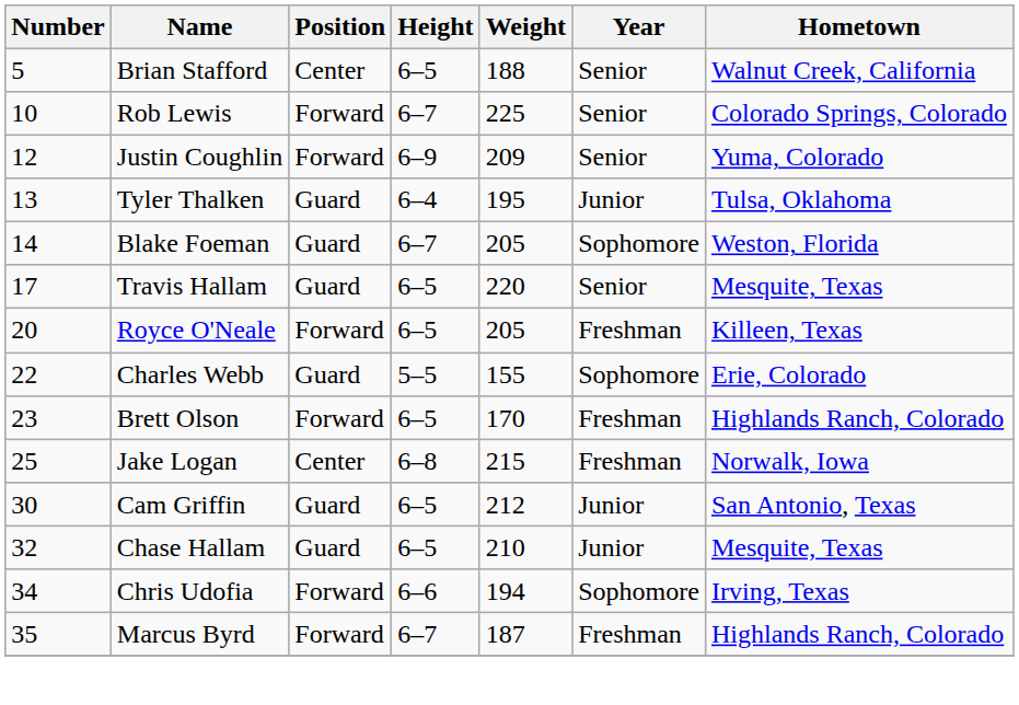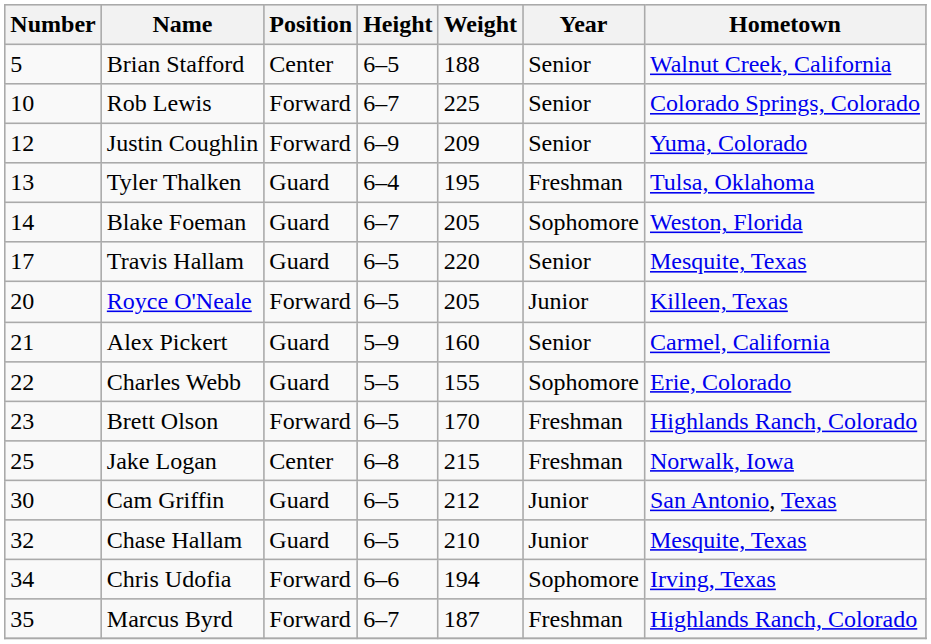 <table class="wikitable" style="font-size: 95%;">
 <tr>
 <th>Number</th>
 <th>Name</th>
 <th>Position</th>
 <th>Height</th>
 <th>Weight</th>
 <th>Year</th>
 <th>Hometown</th>
 </tr>
 <tr>
 <td>5</td>
 <td>Brian Stafford</td>
 <td>Center</td>
 <td>6–5</td>
 <td>188</td>
 <td>Senior</td>
 <td><a href='#'>Walnut Creek, California</a></td>
 </tr>
 <tr>
 <td>10</td>
 <td>Rob Lewis</td>
 <td>Forward</td>
 <td>6–7</td>
 <td>225</td>
 <td>Senior</td>
 <td><a href='#'>Colorado Springs, Colorado</a></td>
 </tr>
 <tr>
 <td>12</td>
 <td>Justin Coughlin</td>
 <td>Forward</td>
 <td>6–9</td>
 <td>209</td>
 <td>Senior</td>
 <td><a href='#'>Yuma, Colorado</a></td>
 </tr>
 <tr>
 <td>13</td>
 <td>Tyler Thalken</td>
 <td>Guard</td>
 <td>6–4</td>
 <td>195</td>
-<td>Junior</td>
+<td>Freshman</td>
 <td><a href='#'>Tulsa, Oklahoma</a></td>
 </tr>
 <tr>
 <td>14</td>
 <td>Blake Foeman</td>
 <td>Guard</td>
 <td>6–7</td>
 <td>205</td>
 <td>Sophomore</td>
 <td><a href='#'>Weston, Florida</a></td>
 </tr>
 <tr>
 <td>17</td>
 <td>Travis Hallam</td>
 <td>Guard</td>
 <td>6–5</td>
 <td>220</td>
 <td>Senior</td>
 <td><a href='#'>Mesquite, Texas</a></td>
 </tr>
 <tr>
 <td>20</td>
 <td><a href='#'>Royce O'Neale</a></td>
 <td>Forward</td>
 <td>6–5</td>
 <td>205</td>
-<td>Freshman</td>
+<td>Junior</td>
 <td><a href='#'>Killeen, Texas</a></td>
+</tr>
+<tr>
+<td>21</td>
+<td>Alex Pickert</td>
+<td>Guard</td>
+<td>5–9</td>
+<td>160</td>
+<td>Senior</td>
+<td><a href='#'>Carmel, California</a></td>
 </tr>
 <tr>
 <td>22</td>
 <td>Charles Webb</td>
 <td>Guard</td>
 <td>5–5</td>
 <td>155</td>
 <td>Sophomore</td>
 <td><a href='#'>Erie, Colorado</a></td>
 </tr>
 <tr>
 <td>23</td>
 <td>Brett Olson</td>
 <td>Forward</td>
 <td>6–5</td>
 <td>170</td>
 <td>Freshman</td>
 <td><a href='#'>Highlands Ranch, Colorado</a></td>
 </tr>
 <tr>
 <td>25</td>
 <td>Jake Logan</td>
 <td>Center</td>
 <td>6–8</td>
 <td>215</td>
 <td>Freshman</td>
 <td><a href='#'>Norwalk, Iowa</a></td>
 </tr>
 <tr>
 <td>30</td>
 <td>Cam Griffin</td>
 <td>Guard</td>
 <td>6–5</td>
 <td>212</td>
 <td>Junior</td>
 <td><a href='#'>San Antonio</a>, <a href='#'>Texas</a></td>
 </tr>
 <tr>
 <td>32</td>
 <td>Chase Hallam</td>
 <td>Guard</td>
 <td>6–5</td>
 <td>210</td>
 <td>Junior</td>
 <td><a href='#'>Mesquite, Texas</a></td>
 </tr>
 <tr>
 <td>34</td>
 <td>Chris Udofia</td>
 <td>Forward</td>
 <td>6–6</td>
 <td>194</td>
 <td>Sophomore</td>
 <td><a href='#'>Irving, Texas</a></td>
 </tr>
 <tr>
 <td>35</td>
 <td>Marcus Byrd</td>
 <td>Forward</td>
 <td>6–7</td>
 <td>187</td>
 <td>Freshman</td>
 <td><a href='#'>Highlands Ranch, Colorado</a></td>
 </tr>
 <tr>
 </tr>
 </table>
